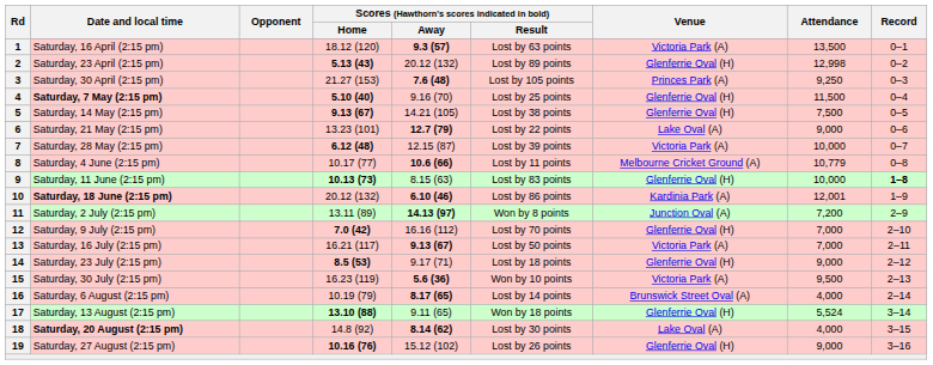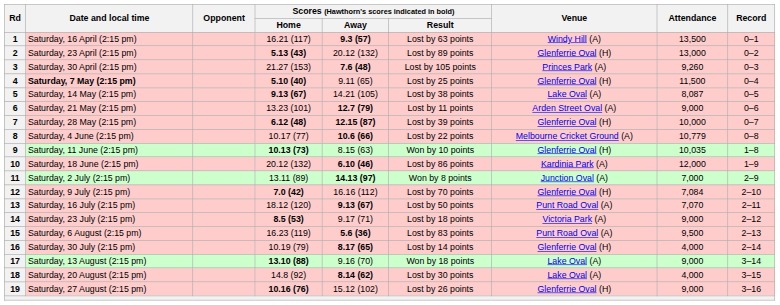 <table class="wikitable" style="font-size:90%; text-align:center; width: 100%; margin-left: auto; margin-right: auto">
 <tr>
 <th rowspan="2">Rd</th>
 <th rowspan="2">Date and local time</th>
 <th rowspan="2">Opponent</th>
 <th colspan="3">Scores <small>(Hawthorn's scores indicated in bold)</small></th>
 <th rowspan="2">Venue</th>
 <th rowspan="2">Attendance</th>
 <th rowspan="2">Record</th>
 </tr>
 <tr>
 <th>Home</th>
 <th>Away</th>
 <th>Result</th>
 </tr>
 <tr style="background:#fcc;">
 <th>1</th>
 <td align=left>Saturday, 16 April (2:15 pm)</td>
 <td align=left></td>
-<td>18.12 (120)</td>
+<td>16.21 (117)</td>
 <td><strong>9.3 (57)</strong></td>
 <td>Lost by 63 points</td>
-<td><a href='#'>Victoria Park</a> (A)</td>
+<td><a href='#'>Windy Hill</a> (A)</td>
 <td>13,500</td>
 <td>0–1</td>
 </tr>
 <tr style="background:#fcc;">
 <th>2</th>
 <td align=left>Saturday, 23 April (2:15 pm)</td>
 <td align=left></td>
 <td><strong>5.13 (43)</strong></td>
 <td>20.12 (132)</td>
 <td>Lost by 89 points</td>
 <td><a href='#'>Glenferrie Oval</a> (H)</td>
-<td>12,998</td>
+<td>13,000</td>
 <td>0–2</td>
 </tr>
 <tr style="background:#fcc;">
 <th>3</th>
 <td align=left>Saturday, 30 April (2:15 pm)</td>
 <td align=left></td>
 <td>21.27 (153)</td>
 <td><strong>7.6 (48)</strong></td>
 <td>Lost by 105 points</td>
 <td><a href='#'>Princes Park</a> (A)</td>
-<td>9,250</td>
+<td>9,260</td>
 <td>0–3</td>
 </tr>
 <tr style="background:#fcc;">
 <th>4</th>
 <td align=left><strong>Saturday, 7 May (2:15 pm)</strong></td>
 <td align=left></td>
 <td><strong>5.10 (40)</strong></td>
-<td>9.16 (70)</td>
+<td>9.11 (65)</td>
 <td>Lost by 25 points</td>
 <td><a href='#'>Glenferrie Oval</a> (H)</td>
 <td>11,500</td>
 <td>0–4</td>
 </tr>
 <tr style="background:#fcc;">
 <th>5</th>
 <td align=left>Saturday, 14 May (2:15 pm)</td>
 <td align=left></td>
 <td><strong>9.13 (67)</strong></td>
 <td>14.21 (105)</td>
 <td>Lost by 38 points</td>
-<td><a href='#'>Glenferrie Oval</a> (H)</td>
-<td>7,500</td>
+<td><a href='#'>Lake Oval</a> (A)</td>
+<td>8,087</td>
 <td>0–5</td>
 </tr>
 <tr style="background:#fcc;">
 <th>6</th>
 <td align=left>Saturday, 21 May (2:15 pm)</td>
 <td align=left></td>
 <td>13.23 (101)</td>
 <td><strong>12.7 (79)</strong></td>
-<td>Lost by 22 points</td>
-<td><a href='#'>Lake Oval</a> (A)</td>
+<td>Lost by 11 points</td>
+<td><a href='#'>Arden Street Oval</a> (A)</td>
 <td>9,000</td>
 <td>0–6</td>
 </tr>
 <tr style="background:#fcc;">
 <th>7</th>
 <td align=left>Saturday, 28 May (2:15 pm)</td>
 <td align=left></td>
 <td><strong>6.12 (48)</strong></td>
-<td>12.15 (87)</td>
+<td><strong>12.15 (87)</strong></td>
 <td>Lost by 39 points</td>
-<td><a href='#'>Victoria Park</a> (A)</td>
+<td><a href='#'>Glenferrie Oval</a> (H)</td>
 <td>10,000</td>
 <td>0–7</td>
 </tr>
 <tr style="background:#fcc;">
 <th>8</th>
 <td align=left>Saturday, 4 June (2:15 pm)</td>
 <td align=left></td>
 <td>10.17 (77)</td>
 <td><strong>10.6 (66)</strong></td>
-<td>Lost by 11 points</td>
+<td>Lost by 22 points</td>
 <td><a href='#'>Melbourne Cricket Ground</a> (A)</td>
 <td>10,779</td>
 <td>0–8</td>
 </tr>
 <tr style="background:#cfc">
 <th>9</th>
 <td align=left>Saturday, 11 June (2:15 pm)</td>
 <td align=left></td>
 <td><strong>10.13 (73)</strong></td>
 <td>8.15 (63)</td>
-<td>Lost by 83 points</td>
+<td>Won by 10 points</td>
 <td><a href='#'>Glenferrie Oval</a> (H)</td>
-<td>10,000</td>
-<td><strong>1–8</strong></td>
+<td>10,035</td>
+<td>1–8</td>
 </tr>
 <tr style="background:#fcc;">
 <th>10</th>
-<td align=left><strong>Saturday, 18 June (2:15 pm)</strong></td>
+<td align=left>Saturday, 18 June (2:15 pm)</td>
 <td align=left></td>
 <td>20.12 (132)</td>
 <td><strong>6.10 (46)</strong></td>
 <td>Lost by 86 points</td>
 <td><a href='#'>Kardinia Park</a> (A)</td>
-<td>12,001</td>
+<td>12,000</td>
 <td>1–9</td>
 </tr>
 <tr style="background:#cfc">
 <th>11</th>
 <td align=left>Saturday, 2 July (2:15 pm)</td>
 <td align=left></td>
 <td>13.11 (89)</td>
 <td><strong>14.13 (97)</strong></td>
 <td>Won by 8 points</td>
 <td><a href='#'>Junction Oval</a> (A)</td>
-<td>7,200</td>
+<td>7,000</td>
 <td>2–9</td>
 </tr>
 <tr style="background:#fcc;">
 <th>12</th>
 <td align=left>Saturday, 9 July (2:15 pm)</td>
 <td align=left></td>
 <td><strong>7.0 (42)</strong></td>
 <td>16.16 (112)</td>
 <td>Lost by 70 points</td>
 <td><a href='#'>Glenferrie Oval</a> (H)</td>
-<td>7,000</td>
+<td>7,084</td>
 <td>2–10</td>
 </tr>
 <tr style="background:#fcc;">
 <th>13</th>
 <td align=left>Saturday, 16 July (2:15 pm)</td>
 <td align=left></td>
-<td>16.21 (117)</td>
+<td>18.12 (120)</td>
 <td><strong>9.13 (67)</strong></td>
 <td>Lost by 50 points</td>
-<td><a href='#'>Victoria Park</a> (A)</td>
-<td>7,000</td>
+<td><a href='#'>Punt Road Oval</a> (A)</td>
+<td>7,070</td>
 <td>2–11</td>
 </tr>
 <tr style="background:#fcc;">
 <th>14</th>
 <td align=left>Saturday, 23 July (2:15 pm)</td>
 <td align=left></td>
 <td><strong>8.5 (53)</strong></td>
 <td>9.17 (71)</td>
 <td>Lost by 18 points</td>
-<td><a href='#'>Glenferrie Oval</a> (H)</td>
+<td><a href='#'>Victoria Park</a> (A)</td>
 <td>9,000</td>
 <td>2–12</td>
 </tr>
 <tr style="background:#fcc;">
 <th>15</th>
-<td align=left>Saturday, 30 July (2:15 pm)</td>
+<td align=left>Saturday, 6 August (2:15 pm)</td>
 <td align=left></td>
 <td>16.23 (119)</td>
 <td><strong>5.6 (36)</strong></td>
-<td>Won by 10 points</td>
-<td><a href='#'>Victoria Park</a> (A)</td>
+<td>Lost by 83 points</td>
+<td><a href='#'>Punt Road Oval</a> (A)</td>
 <td>9,500</td>
 <td>2–13</td>
 </tr>
 <tr style="background:#fcc;">
 <th>16</th>
-<td align=left>Saturday, 6 August (2:15 pm)</td>
+<td align=left>Saturday, 30 July (2:15 pm)</td>
 <td align=left></td>
 <td>10.19 (79)</td>
 <td><strong>8.17 (65)</strong></td>
 <td>Lost by 14 points</td>
-<td><a href='#'>Brunswick Street Oval</a> (A)</td>
+<td><a href='#'>Glenferrie Oval</a> (H)</td>
 <td>4,000</td>
 <td>2–14</td>
 </tr>
 <tr style="background:#cfc">
 <th>17</th>
 <td align=left>Saturday, 13 August (2:15 pm)</td>
 <td align=left></td>
 <td><strong>13.10 (88)</strong></td>
-<td>9.11 (65)</td>
+<td>9.16 (70)</td>
 <td>Won by 18 points</td>
-<td><a href='#'>Glenferrie Oval</a> (H)</td>
-<td>5,524</td>
+<td><a href='#'>Lake Oval</a> (A)</td>
+<td>9,000</td>
 <td>3–14</td>
 </tr>
 <tr style="background:#fcc;">
 <th>18</th>
-<td align=left><strong>Saturday, 20 August (2:15 pm)</strong></td>
+<td align=left>Saturday, 20 August (2:15 pm)</td>
 <td align=left></td>
 <td>14.8 (92)</td>
 <td><strong>8.14 (62)</strong></td>
 <td>Lost by 30 points</td>
 <td><a href='#'>Lake Oval</a> (A)</td>
 <td>4,000</td>
 <td>3–15</td>
 </tr>
 <tr style="background:#fcc;">
 <th>19</th>
 <td align=left>Saturday, 27 August (2:15 pm)</td>
 <td align=left></td>
 <td><strong>10.16 (76)</strong></td>
 <td>15.12 (102)</td>
 <td>Lost by 26 points</td>
 <td><a href='#'>Glenferrie Oval</a> (H)</td>
 <td>9,000</td>
 <td>3–16</td>
 </tr>
 <tr>
 <th colspan=9></th>
 </tr>
 </table>
